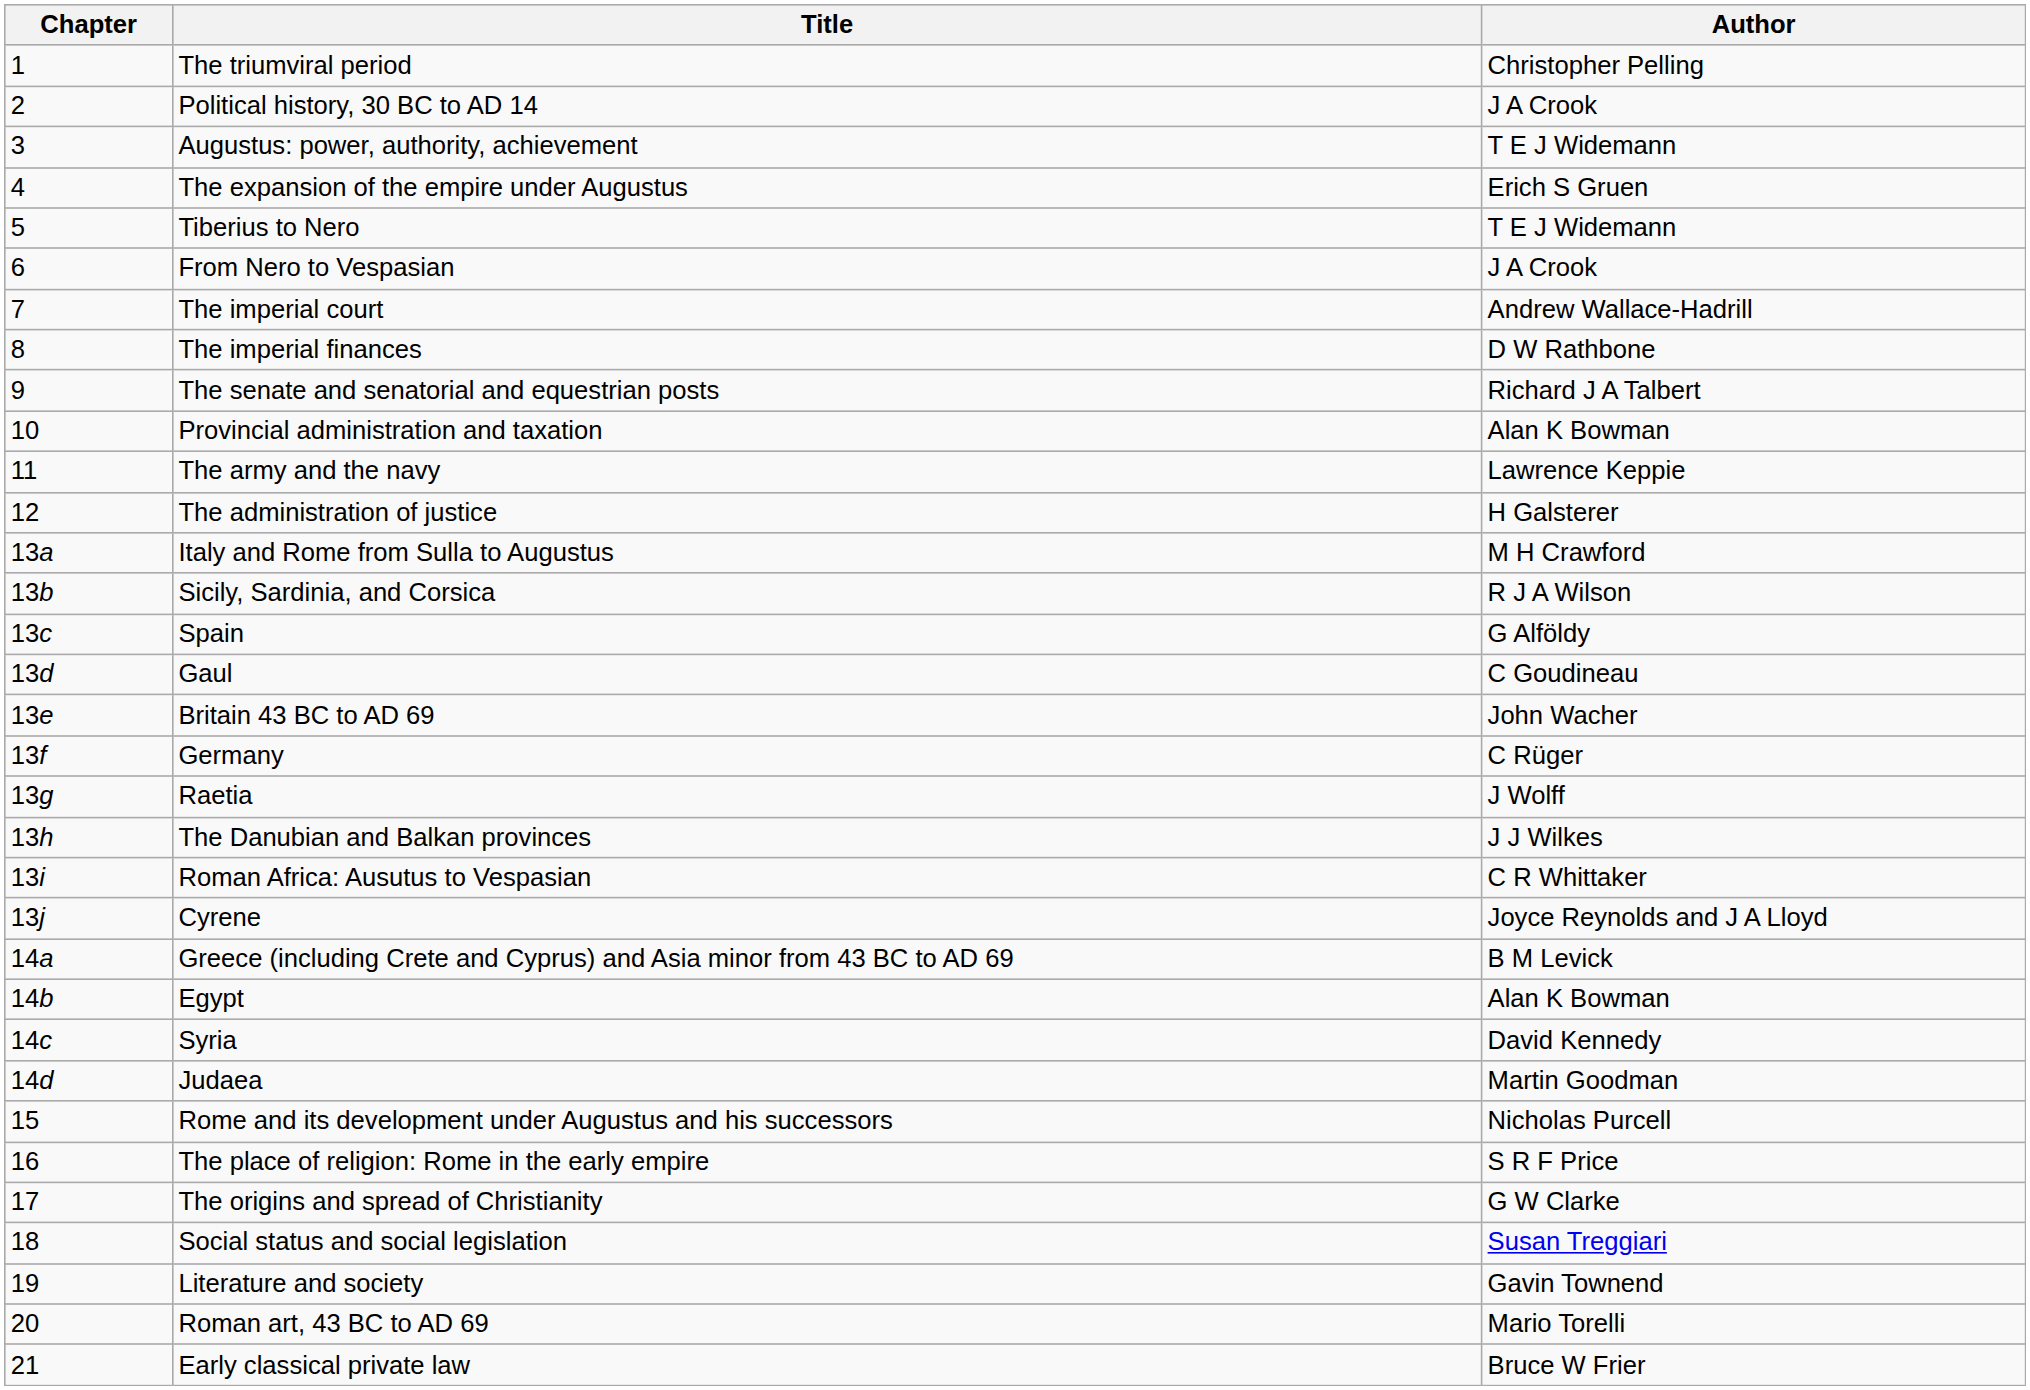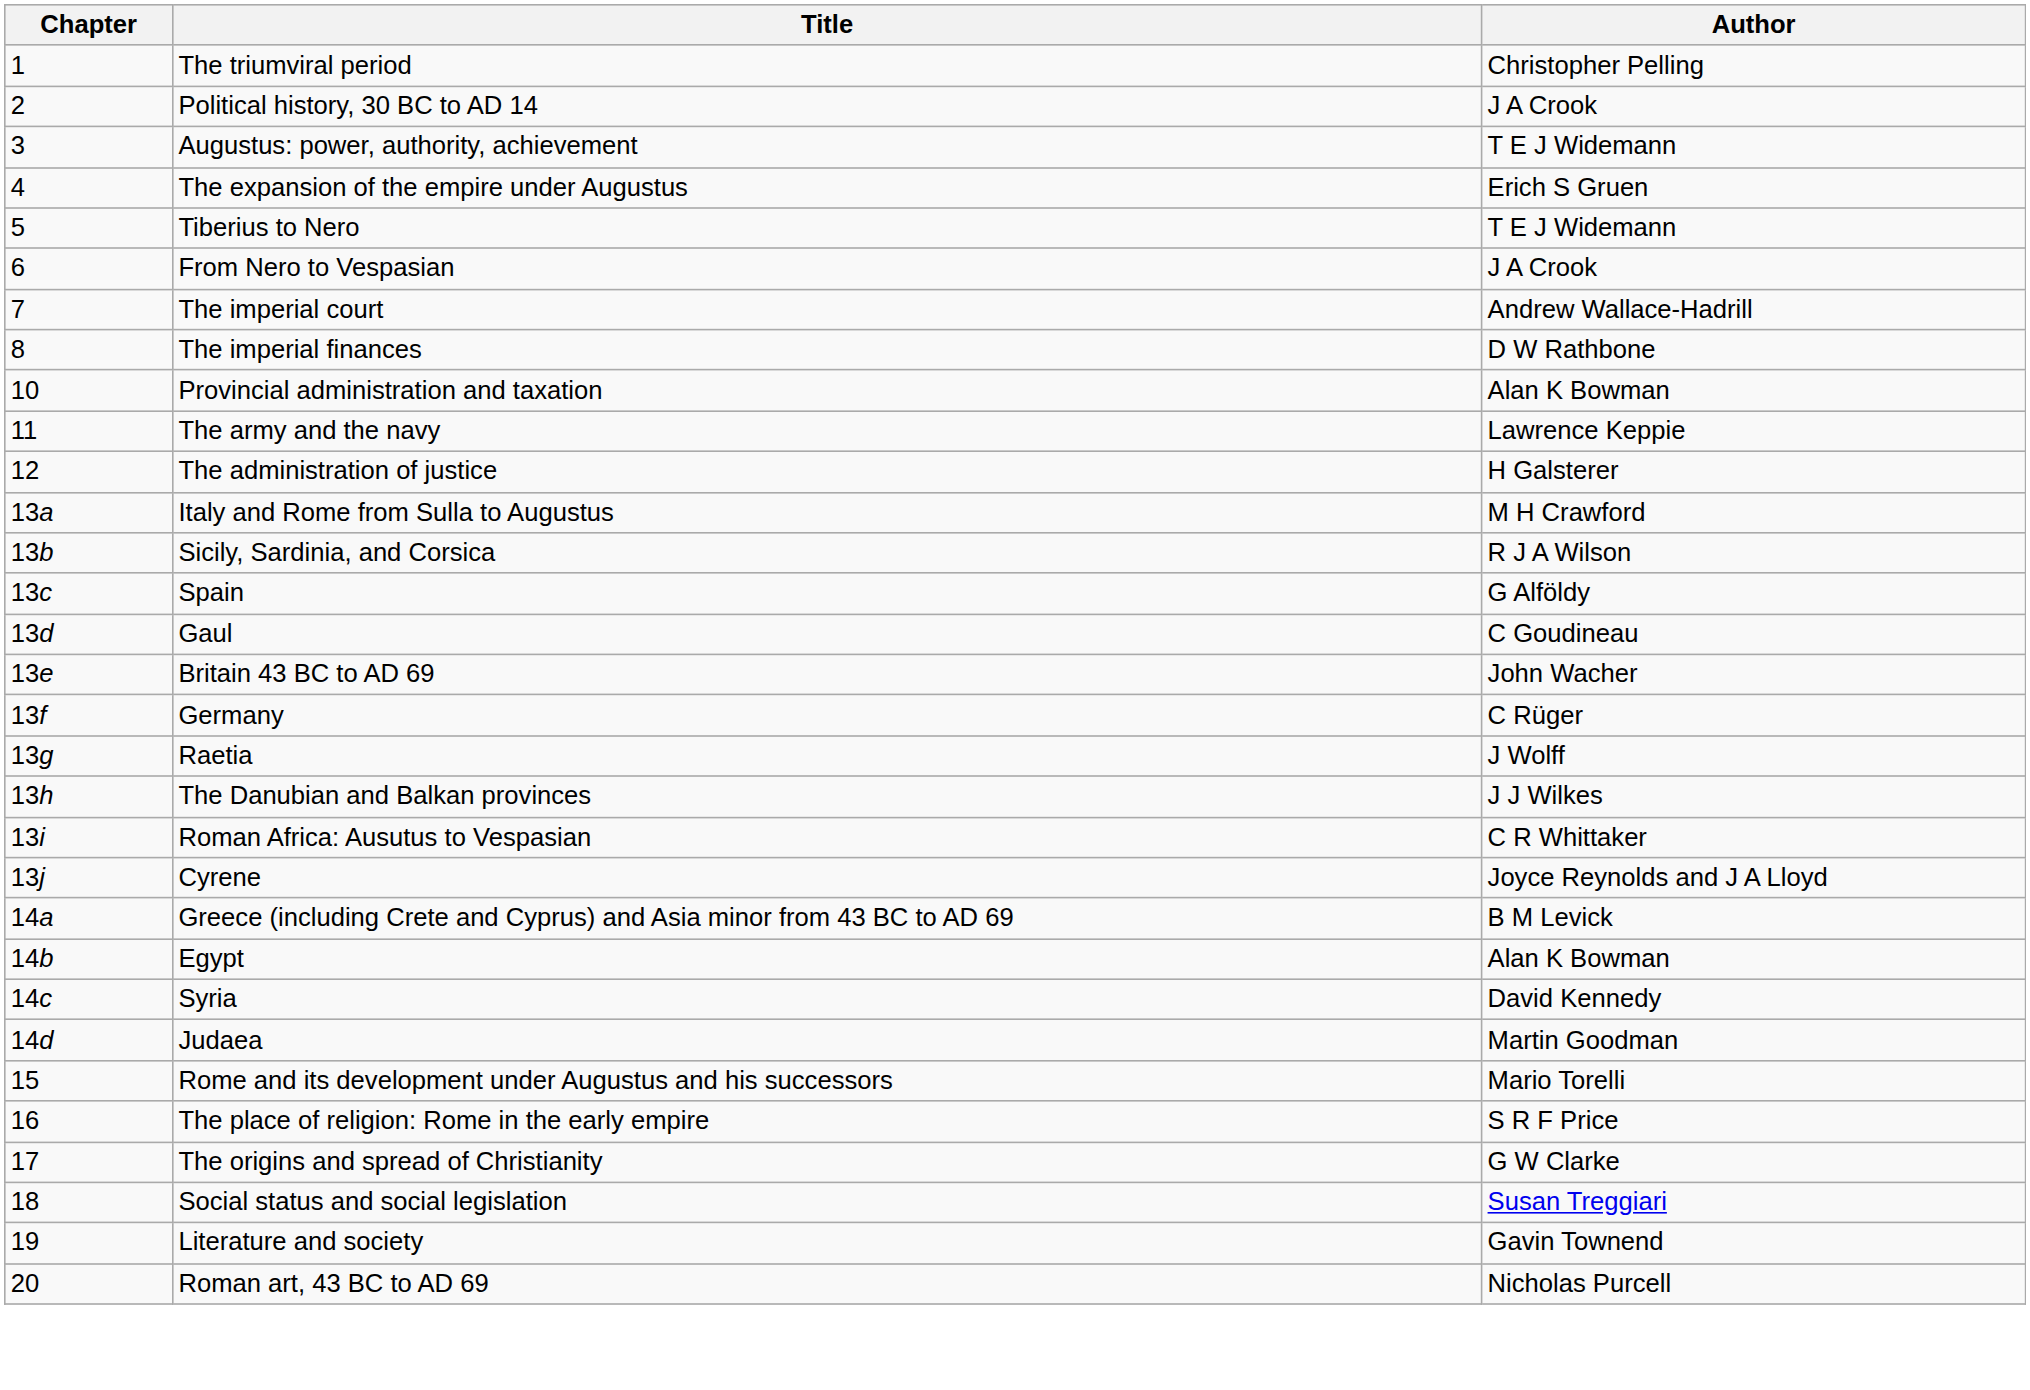 <table class="wikitable sortable mw-collapsible mw-collapsed" width="100%">
 <tr>
 <th>Chapter</th>
 <th>Title</th>
 <th>Author</th>
 </tr>
 <tr>
 <td>1</td>
 <td>The triumviral period</td>
 <td>Christopher Pelling</td>
 </tr>
 <tr>
 <td>2</td>
 <td>Political history, 30 BC to AD 14</td>
 <td>J A Crook</td>
 </tr>
 <tr>
 <td>3</td>
 <td>Augustus: power, authority, achievement</td>
 <td>T E J Widemann</td>
 </tr>
 <tr>
 <td>4</td>
 <td>The expansion of the empire under Augustus</td>
 <td>Erich S Gruen</td>
 </tr>
 <tr>
 <td>5</td>
 <td>Tiberius to Nero</td>
 <td>T E J Widemann</td>
 </tr>
 <tr>
 <td>6</td>
 <td>From Nero to Vespasian</td>
 <td>J A Crook</td>
 </tr>
 <tr>
 <td>7</td>
 <td>The imperial court</td>
 <td>Andrew Wallace-Hadrill</td>
 </tr>
 <tr>
 <td>8</td>
 <td>The imperial finances</td>
 <td>D W Rathbone</td>
-</tr>
-<tr>
-<td>9</td>
-<td>The senate and senatorial and equestrian posts</td>
-<td>Richard J A Talbert</td>
 </tr>
 <tr>
 <td>10</td>
 <td>Provincial administration and taxation</td>
 <td>Alan K Bowman</td>
 </tr>
 <tr>
 <td>11</td>
 <td>The army and the navy</td>
 <td>Lawrence Keppie</td>
 </tr>
 <tr>
 <td>12</td>
 <td>The administration of justice</td>
 <td>H Galsterer</td>
 </tr>
 <tr>
 <td>13<em>a</em></td>
 <td>Italy and Rome from Sulla to Augustus</td>
 <td>M H Crawford</td>
 </tr>
 <tr>
 <td>13<em>b</em></td>
 <td>Sicily, Sardinia, and Corsica</td>
 <td>R J A Wilson</td>
 </tr>
 <tr>
 <td>13<em>c</em></td>
 <td>Spain</td>
 <td>G Alföldy</td>
 </tr>
 <tr>
 <td>13<em>d</em></td>
 <td>Gaul</td>
 <td>C Goudineau</td>
 </tr>
 <tr>
 <td>13<em>e</em></td>
 <td>Britain 43 BC to AD 69</td>
 <td>John Wacher</td>
 </tr>
 <tr>
 <td>13<em>f</em></td>
 <td>Germany</td>
 <td>C Rüger</td>
 </tr>
 <tr>
 <td>13<em>g</em></td>
 <td>Raetia</td>
 <td>J Wolff</td>
 </tr>
 <tr>
 <td>13<em>h</em></td>
 <td>The Danubian and Balkan provinces</td>
 <td>J J Wilkes</td>
 </tr>
 <tr>
 <td>13<em>i</em></td>
 <td>Roman Africa: Ausutus to Vespasian</td>
 <td>C R Whittaker</td>
 </tr>
 <tr>
 <td>13<em>j</em></td>
 <td>Cyrene</td>
 <td>Joyce Reynolds and J A Lloyd</td>
 </tr>
 <tr>
 <td>14<em>a</em></td>
 <td>Greece (including Crete and Cyprus) and Asia minor from 43 BC to AD 69</td>
 <td>B M Levick</td>
 </tr>
 <tr>
 <td>14<em>b</em></td>
 <td>Egypt</td>
 <td>Alan K Bowman</td>
 </tr>
 <tr>
 <td>14<em>c</em></td>
 <td>Syria</td>
 <td>David Kennedy</td>
 </tr>
 <tr>
 <td>14<em>d</em></td>
 <td>Judaea</td>
 <td>Martin Goodman</td>
 </tr>
 <tr>
 <td>15</td>
 <td>Rome and its development under Augustus and his successors</td>
-<td>Nicholas Purcell</td>
+<td>Mario Torelli</td>
 </tr>
 <tr>
 <td>16</td>
 <td>The place of religion: Rome in the early empire</td>
 <td>S R F Price</td>
 </tr>
 <tr>
 <td>17</td>
 <td>The origins and spread of Christianity</td>
 <td>G W Clarke</td>
 </tr>
 <tr>
 <td>18</td>
 <td>Social status and social legislation</td>
 <td><a href='#'>Susan Treggiari</a></td>
 </tr>
 <tr>
 <td>19</td>
 <td>Literature and society</td>
 <td>Gavin Townend</td>
 </tr>
 <tr>
 <td>20</td>
 <td>Roman art, 43 BC to AD 69</td>
-<td>Mario Torelli</td>
-</tr>
-<tr>
-<td>21</td>
-<td>Early classical private law</td>
-<td>Bruce W Frier</td>
+<td>Nicholas Purcell</td>
 </tr>
 </table>
